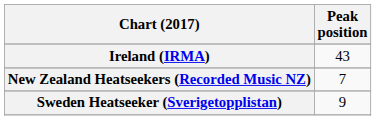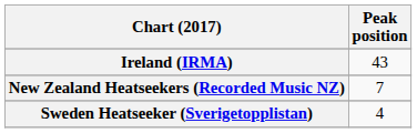 <table class="wikitable sortable plainrowheaders" style="text-align:center">
 <tr>
 <th scope="col">Chart (2017)</th>
 <th scope="col">Peak<br> position</th>
 </tr>
 <tr>
 </tr>
 <tr>
 </tr>
 <tr>
 <th scope="row">Ireland (<a href='#'>IRMA</a>)</th>
 <td>43</td>
 </tr>
 <tr>
 </tr>
 <tr>
 <th scope="row">New Zealand Heatseekers (<a href='#'>Recorded Music NZ</a>)</th>
 <td>7</td>
 </tr>
 <tr>
 </tr>
 <tr>
 </tr>
 <tr>
 <th scope="row">Sweden Heatseeker (<a href='#'>Sverigetopplistan</a>)</th>
-<td>9</td>
+<td>4</td>
 </tr>
 <tr>
 </tr>
 <tr>
 </tr>
 <tr>
 </tr>
 </table>
